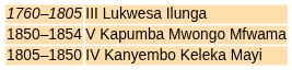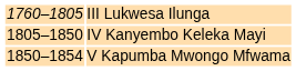 <table align="right" style="margin:1em">
 <tr style="background:#ffdead;">
 <td><em>1760–1805</em></td>
 <td>III Lukwesa Ilunga</td>
 </tr>
 <tr style="background:#ffdead;">
+<td>1805–1850</td>
+<td>IV Kanyembo Keleka Mayi</td>
+</tr>
+<tr style="background:#ffdead;">
 <td>1850–1854</td>
 <td>V Kapumba Mwongo Mfwama</td>
 </tr>
-<tr style="background:#ffdead;">
-<td>1805–1850</td>
-<td>IV Kanyembo Keleka Mayi</td>
-</tr>
 </table>
